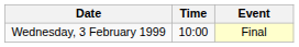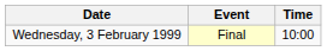 <table class = "wikitable" style="text-align:center;">
 <tr>
 <th width=220>Date</th>
+<th width=100>Event</th>
 <th width=50>Time</th>
-<th width=100>Event</th>
 </tr>
 <tr>
 <td>Wednesday, 3 February 1999</td>
+<td bgcolor=ffffcc>Final</td>
 <td>10:00</td>
-<td bgcolor=ffffcc>Final</td>
 </tr>
 </table>
